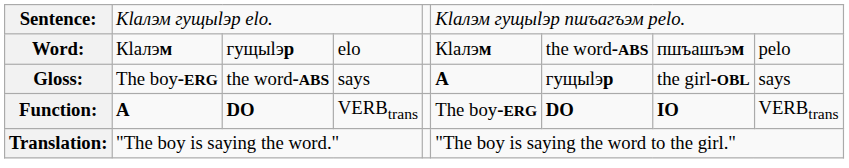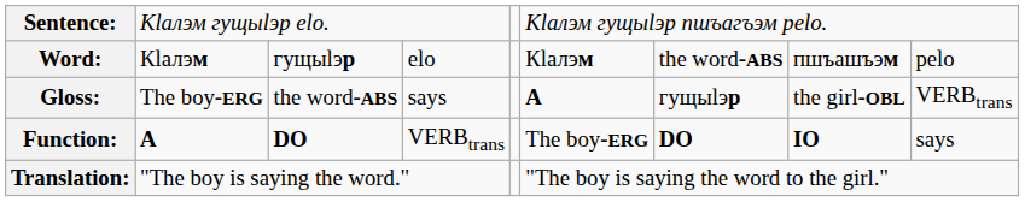 <table class="wikitable">
 <tr>
 <th>Sentence:</th>
 <td colspan="3"><em>Кӏалэм гущыӏэр еӏо.</em></td>
 <td></td>
 <td colspan="4"><em>Кӏалэм гущыӏэр пшъагъэм реӏо.</em></td>
 </tr>
 <tr>
 <th>Word:</th>
 <td>Кӏалэ<span><strong>м</strong></span></td>
 <td>гущыӏэ<span><strong>р</strong></span></td>
 <td>еӏо</td>
 <td></td>
 <td>Кӏалэ<span><strong>м</strong></span></td>
 <td>the word<span><strong>-<small>ABS</small></strong></span></td>
 <td>пшъашъэ<span><strong>м</strong></span></td>
 <td>реӏо</td>
 </tr>
 <tr>
 <th>Gloss:</th>
 <td>The boy<span><strong>-<small>ERG</small></strong></span></td>
 <td>the word<span><strong>-<small>ABS</small></strong></span></td>
 <td>says</td>
 <td></td>
 <td><span><strong>A</strong></span></td>
 <td>гущыӏэ<span><strong>р</strong></span></td>
 <td>the girl<span><strong>-<small>OBL</small></strong></span></td>
-<td>says</td>
+<td>VERB<sub>trans</sub></td>
 </tr>
 <tr>
 <th>Function:</th>
 <td><span><strong>A</strong></span></td>
 <td><span><strong>DO</strong></span></td>
 <td>VERB<sub>trans</sub></td>
 <td></td>
 <td>The boy<span><strong>-<small>ERG</small></strong></span></td>
 <td><span><strong>DO</strong></span></td>
 <td><span><strong>IO</strong></span></td>
-<td>VERB<sub>trans</sub></td>
+<td>says</td>
 </tr>
 <tr>
 <th>Translation:</th>
 <td colspan="3">"The boy is saying the word."</td>
 <td></td>
 <td colspan="4">"The boy is saying the word to the girl."</td>
 </tr>
 </table>
